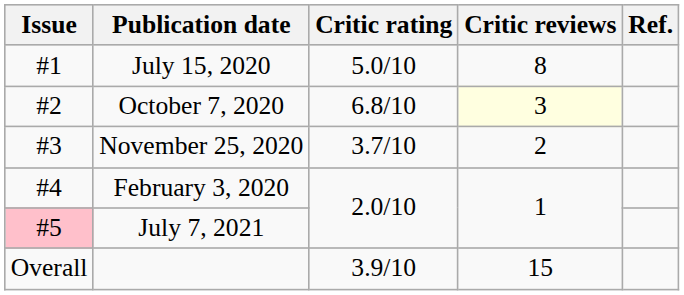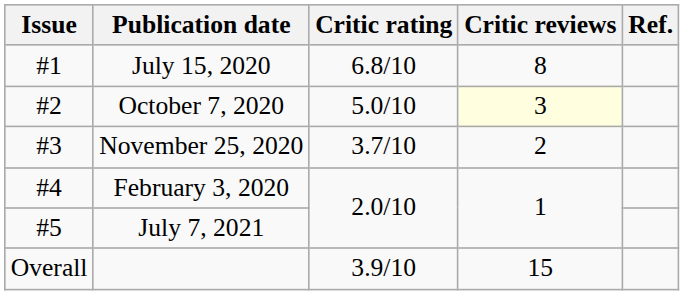 <table class="wikitable" style="text-align: center;">
 <tr>
 <th>Issue</th>
 <th>Publication date</th>
 <th>Critic rating</th>
 <th>Critic reviews</th>
 <th>Ref.</th>
 </tr>
 <tr>
 <td>#1</td>
 <td>July 15, 2020</td>
-<td>5.0/10</td>
+<td>6.8/10</td>
 <td>8</td>
 <td></td>
 </tr>
 <tr>
 <td>#2</td>
 <td>October 7, 2020</td>
-<td>6.8/10</td>
+<td>5.0/10</td>
 <td style="background: lightyellow;">3</td>
 <td></td>
 </tr>
 <tr>
 <td>#3</td>
 <td>November 25, 2020</td>
 <td>3.7/10</td>
 <td>2</td>
 <td></td>
 </tr>
 <tr>
 <td>#4</td>
 <td>February 3, 2020</td>
 <td rowspan="2">2.0/10</td>
 <td rowspan="2">1</td>
 <td></td>
 </tr>
 <tr>
-<td style="background: pink;">#5</td>
+<td>#5</td>
 <td>July 7, 2021</td>
 <td></td>
 </tr>
 <tr>
 <td>Overall</td>
 <td></td>
 <td>3.9/10</td>
 <td>15</td>
 <td></td>
 </tr>
 </table>
